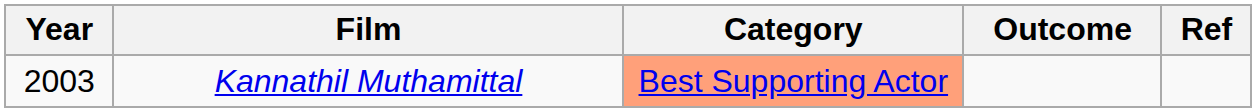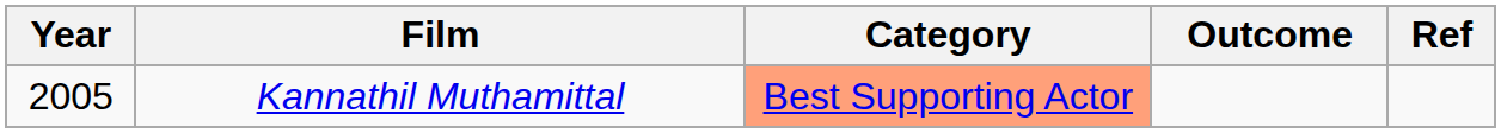 <table class="wikitable" style="width:100%;">
 <tr>
 <th width=5%>Year</th>
 <th style="width:30%;">Film</th>
 <th style="width:20%;">Category</th>
 <th style="width:10%;">Outcome</th>
 <th style="width:5%;">Ref</th>
 </tr>
 <tr>
-<td style="text-align:center;">2003</td>
+<td style="text-align:center;">2005</td>
 <td style="text-align:center;"><em><a href='#'>Kannathil Muthamittal</a></em></td>
 <td style="background: lightsalmon; text-align:center;"><a href='#'>Best Supporting Actor</a></td>
 <td></td>
 <td></td>
 </tr>
 </table>
